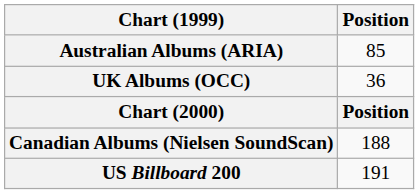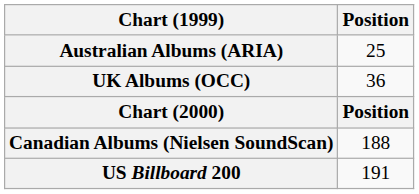 <table class="wikitable plainrowheaders" style="text-align:center">
 <tr>
 <th scope="col">Chart (1999)</th>
 <th scope="col">Position</th>
 </tr>
 <tr>
 <th scope="row">Australian Albums (ARIA)</th>
-<td>85</td>
+<td>25</td>
 </tr>
 <tr>
 <th scope="row">UK Albums (OCC)</th>
 <td>36</td>
 </tr>
 <tr>
 <th scope="col">Chart (2000)</th>
 <th scope="col">Position</th>
 </tr>
 <tr>
 <th scope="row">Canadian Albums (Nielsen SoundScan)</th>
 <td>188</td>
 </tr>
 <tr>
 <th scope="row">US <em>Billboard</em> 200</th>
 <td>191</td>
 </tr>
 </table>
